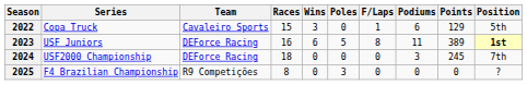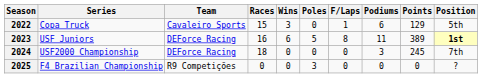 <table class="wikitable" style="font-size: 90%; text-align:center">
 <tr>
 <th>Season</th>
 <th>Series</th>
 <th>Team</th>
 <th>Races</th>
 <th>Wins</th>
 <th><strong>Poles</strong></th>
 <th>F/Laps</th>
 <th>Podiums</th>
 <th>Points</th>
 <th>Position</th>
 </tr>
 <tr>
 <th><strong>2022</strong></th>
 <td align=left><a href='#'>Copa Truck</a></td>
 <td align="left"><a href='#'>Cavaleiro Sports</a></td>
 <td>15</td>
 <td>3</td>
 <td>0</td>
 <td>1</td>
 <td>6</td>
 <td>129</td>
 <td>5th</td>
 </tr>
 <tr>
 <th>2023</th>
 <td align="left"><a href='#'>USF Juniors</a></td>
 <td align="left"><a href='#'>DEForce Racing</a></td>
 <td>16</td>
 <td>6</td>
 <td>5</td>
 <td>8</td>
 <td>11</td>
 <td>389</td>
 <td style="background:#FFFFBF;"><strong>1st</strong></td>
 </tr>
 <tr>
 <th>2024</th>
 <td align=left><a href='#'>USF2000 Championship</a></td>
 <td align=left><a href='#'>DEForce Racing</a></td>
 <td>18</td>
 <td>0</td>
 <td>0</td>
 <td>0</td>
 <td>3</td>
 <td>245</td>
 <td>7th</td>
 </tr>
 <tr>
 <th>2025</th>
 <td align="left"><a href='#'>F4 Brazilian Championship</a></td>
 <td align=left>R9 Competições</td>
-<td>8</td>
+<td>0</td>
 <td>0</td>
 <td>3</td>
 <td>0</td>
 <td>0</td>
 <td>0</td>
 <td>?</td>
 </tr>
 </table>
